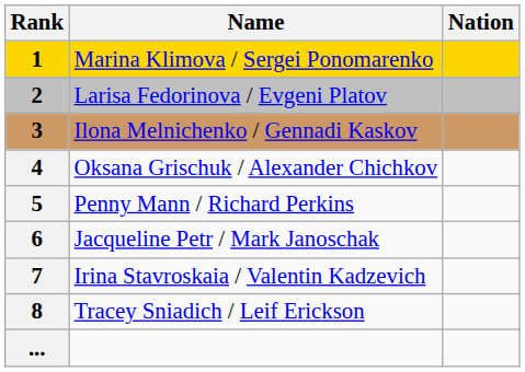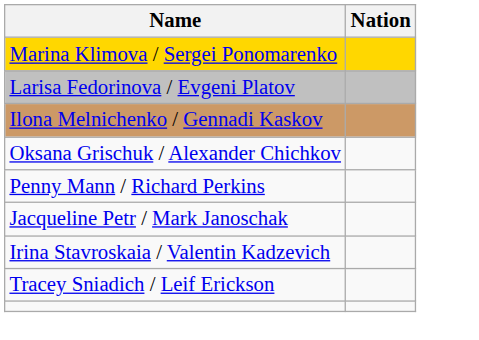 <table class="wikitable">
 <tr>
-<th>Rank</th>
 <th>Name</th>
 <th>Nation</th>
 </tr>
 <tr bgcolor="gold">
-<td align="center"><strong>1</strong></td>
 <td><a href='#'>Marina Klimova</a> / <a href='#'>Sergei Ponomarenko</a></td>
 <td></td>
 </tr>
 <tr bgcolor="silver">
-<td align="center"><strong>2</strong></td>
 <td><a href='#'>Larisa Fedorinova</a> / <a href='#'>Evgeni Platov</a></td>
 <td></td>
 </tr>
 <tr bgcolor="cc9966">
-<td align="center"><strong>3</strong></td>
 <td><a href='#'>Ilona Melnichenko</a> / <a href='#'>Gennadi Kaskov</a></td>
 <td></td>
 </tr>
 <tr>
-<th>4</th>
 <td><a href='#'>Oksana Grischuk</a> / <a href='#'>Alexander Chichkov</a></td>
 <td></td>
 </tr>
 <tr>
-<th>5</th>
 <td><a href='#'>Penny Mann</a> / <a href='#'>Richard Perkins</a></td>
 <td></td>
 </tr>
 <tr>
-<th>6</th>
 <td><a href='#'>Jacqueline Petr</a> / <a href='#'>Mark Janoschak</a></td>
 <td></td>
 </tr>
 <tr>
-<th>7</th>
 <td><a href='#'>Irina Stavroskaia</a> / <a href='#'>Valentin Kadzevich</a></td>
 <td></td>
 </tr>
 <tr>
-<th>8</th>
 <td><a href='#'>Tracey Sniadich</a> / <a href='#'>Leif Erickson</a></td>
 <td></td>
 </tr>
 <tr>
-<th>...</th>
 <td></td>
 <td></td>
 </tr>
 </table>
